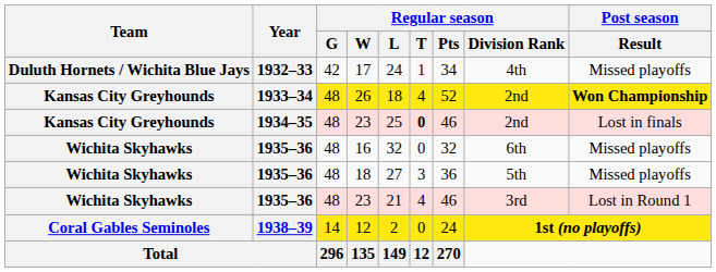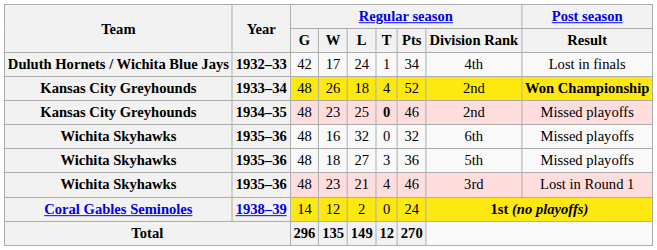 <table class="wikitable" style="font-size: 95%; text-align:center;">
 <tr>
 <th rowspan="2">Team</th>
 <th rowspan="2">Year</th>
 <th colspan="6"><a href='#'>Regular season</a></th>
 <th colspan="1"><a href='#'>Post season</a></th>
 </tr>
 <tr>
 <th>G</th>
 <th>W</th>
 <th>L</th>
 <th>T</th>
 <th>Pts</th>
 <th>Division Rank</th>
 <th>Result</th>
 </tr>
 <tr>
 <th>Duluth Hornets / Wichita Blue Jays</th>
 <th>1932–33</th>
 <td>42</td>
 <td>17</td>
 <td>24</td>
 <td>1</td>
 <td>34</td>
 <td>4th</td>
-<td>Missed playoffs</td>
+<td>Lost in finals</td>
 </tr>
 <tr style="background:#FDE910;">
 <th>Kansas City Greyhounds</th>
 <th>1933–34</th>
 <td>48</td>
 <td>26</td>
 <td>18</td>
 <td>4</td>
 <td>52</td>
 <td>2nd</td>
 <td><strong>Won Championship</strong></td>
 </tr>
 <tr style="background:#fdd;">
 <th>Kansas City Greyhounds</th>
 <th>1934–35</th>
 <td>48</td>
 <td>23</td>
 <td>25</td>
 <td><strong>0</strong></td>
 <td>46</td>
 <td>2nd</td>
-<td>Lost in finals</td>
+<td>Missed playoffs</td>
 </tr>
 <tr>
 <th>Wichita Skyhawks</th>
 <th>1935–36</th>
 <td>48</td>
 <td>16</td>
 <td>32</td>
 <td>0</td>
 <td>32</td>
 <td>6th</td>
 <td>Missed playoffs</td>
 </tr>
 <tr>
 <th>Wichita Skyhawks</th>
 <th>1935–36</th>
 <td>48</td>
 <td>18</td>
 <td>27</td>
 <td>3</td>
 <td>36</td>
 <td>5th</td>
 <td>Missed playoffs</td>
 </tr>
 <tr style="background:#fdd;">
 <th>Wichita Skyhawks</th>
 <th>1935–36</th>
 <td>48</td>
 <td>23</td>
 <td>21</td>
 <td>4</td>
 <td>46</td>
 <td>3rd</td>
 <td>Lost in Round 1</td>
 </tr>
 <tr style="background:#FDE910;">
 <th><a href='#'>Coral Gables Seminoles</a></th>
 <th><a href='#'>1938–39</a></th>
 <td>14</td>
 <td>12</td>
 <td>2</td>
 <td>0</td>
 <td>24</td>
 <td colspan="2"><strong>1st <em>(no playoffs)<strong><em></td>
 </tr>
 <tr>
 <th colspan="2">Total</th>
 <th>296</th>
 <th>135</th>
 <th>149</th>
 <th>12</th>
 <th>270</th>
 </tr>
 </table>
